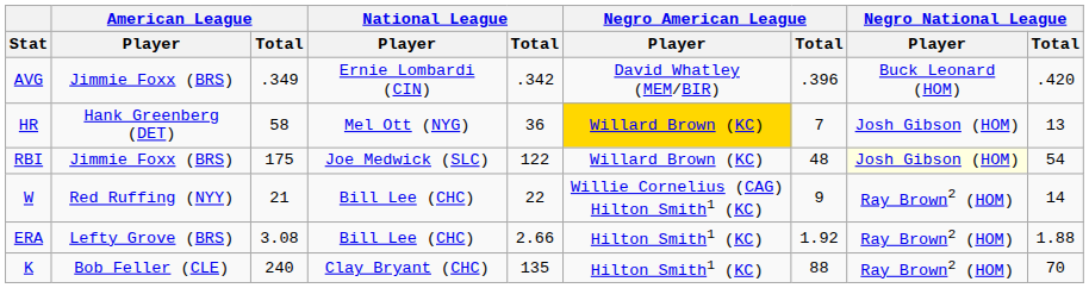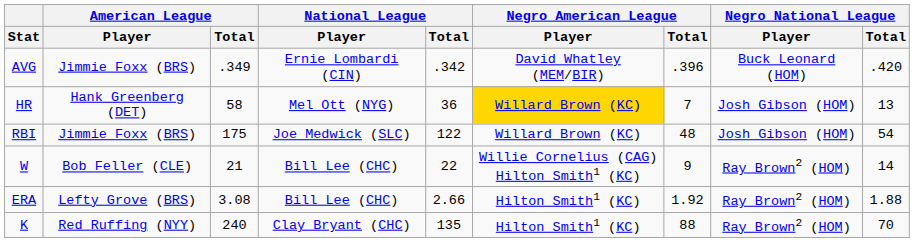 <table class="wikitable" style="text-align:center;">
 <tr>
 <th></th>
 <th colspan="2"><a href='#'>American League</a></th>
 <th colspan="2"><a href='#'>National League</a></th>
 <th colspan="2"><a href='#'>Negro American League</a></th>
 <th colspan="2"><a href='#'>Negro National League</a></th>
 </tr>
 <tr>
 <th>Stat</th>
 <th>Player</th>
 <th>Total</th>
 <th>Player</th>
 <th>Total</th>
 <th>Player</th>
 <th>Total</th>
 <th>Player</th>
 <th>Total</th>
 </tr>
 <tr>
 <td><a href='#'>AVG</a></td>
 <td><a href='#'>Jimmie Foxx</a> (<a href='#'>BRS</a>)</td>
 <td>.349</td>
 <td><a href='#'>Ernie Lombardi</a> (<a href='#'>CIN</a>)</td>
 <td>.342</td>
 <td><a href='#'>David Whatley</a> (<a href='#'>MEM</a>/<a href='#'>BIR</a>)</td>
 <td>.396</td>
 <td><a href='#'>Buck Leonard</a> (<a href='#'>HOM</a>)</td>
 <td>.420</td>
 </tr>
 <tr>
 <td><a href='#'>HR</a></td>
 <td><a href='#'>Hank Greenberg</a> (<a href='#'>DET</a>)</td>
 <td>58</td>
 <td><a href='#'>Mel Ott</a> (<a href='#'>NYG</a>)</td>
 <td>36</td>
 <td style="background: gold;"><a href='#'>Willard Brown</a> (<a href='#'>KC</a>)</td>
 <td>7</td>
 <td><a href='#'>Josh Gibson</a> (<a href='#'>HOM</a>)</td>
 <td>13</td>
 </tr>
 <tr>
 <td><a href='#'>RBI</a></td>
 <td><a href='#'>Jimmie Foxx</a> (<a href='#'>BRS</a>)</td>
 <td>175</td>
 <td><a href='#'>Joe Medwick</a> (<a href='#'>SLC</a>)</td>
 <td>122</td>
 <td><a href='#'>Willard Brown</a> (<a href='#'>KC</a>)</td>
 <td>48</td>
-<td style="background: lightyellow;"><a href='#'>Josh Gibson</a> (<a href='#'>HOM</a>)</td>
+<td><a href='#'>Josh Gibson</a> (<a href='#'>HOM</a>)</td>
 <td>54</td>
 </tr>
 <tr>
 <td><a href='#'>W</a></td>
-<td><a href='#'>Red Ruffing</a> (<a href='#'>NYY</a>)</td>
+<td><a href='#'>Bob Feller</a> (<a href='#'>CLE</a>)</td>
 <td>21</td>
 <td><a href='#'>Bill Lee</a> (<a href='#'>CHC</a>)</td>
 <td>22</td>
 <td><a href='#'>Willie Cornelius</a> (<a href='#'>CAG</a>)<br><a href='#'>Hilton Smith</a><sup>1</sup> (<a href='#'>KC</a>)</td>
 <td>9</td>
 <td><a href='#'>Ray Brown</a><sup>2</sup> (<a href='#'>HOM</a>)</td>
 <td>14</td>
 </tr>
 <tr>
 <td><a href='#'>ERA</a></td>
 <td><a href='#'>Lefty Grove</a> (<a href='#'>BRS</a>)</td>
 <td>3.08</td>
 <td><a href='#'>Bill Lee</a> (<a href='#'>CHC</a>)</td>
 <td>2.66</td>
 <td><a href='#'>Hilton Smith</a><sup>1</sup> (<a href='#'>KC</a>)</td>
 <td>1.92</td>
 <td><a href='#'>Ray Brown</a><sup>2</sup> (<a href='#'>HOM</a>)</td>
 <td>1.88</td>
 </tr>
 <tr>
 <td><a href='#'>K</a></td>
-<td><a href='#'>Bob Feller</a> (<a href='#'>CLE</a>)</td>
+<td><a href='#'>Red Ruffing</a> (<a href='#'>NYY</a>)</td>
 <td>240</td>
 <td><a href='#'>Clay Bryant</a> (<a href='#'>CHC</a>)</td>
 <td>135</td>
 <td><a href='#'>Hilton Smith</a><sup>1</sup> (<a href='#'>KC</a>)</td>
 <td>88</td>
 <td><a href='#'>Ray Brown</a><sup>2</sup> (<a href='#'>HOM</a>)</td>
 <td>70</td>
 </tr>
 </table>
